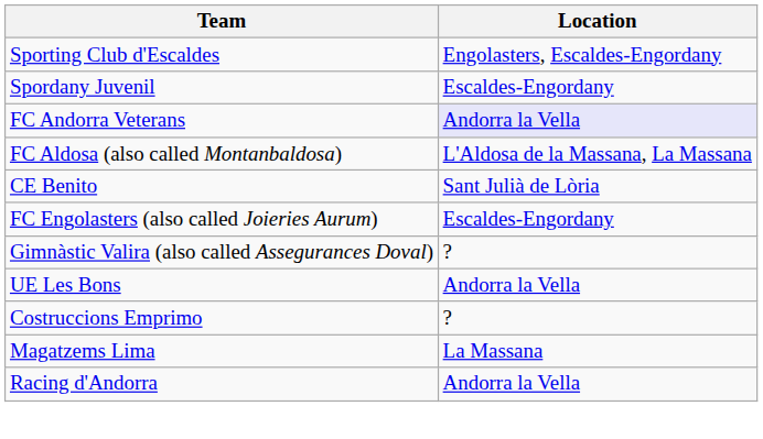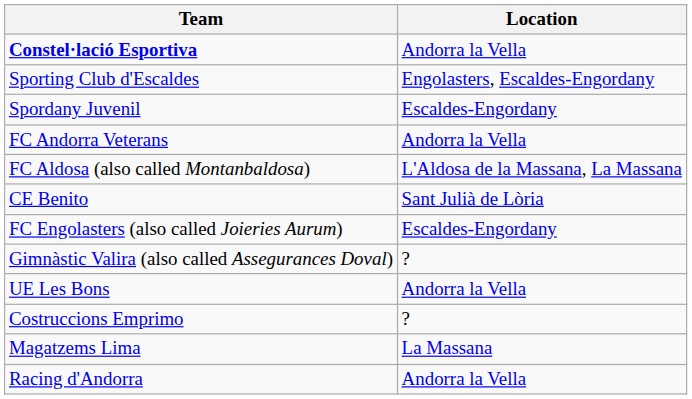 <table class="wikitable">
 <tr>
 <th>Team</th>
 <th>Location</th>
+</tr>
+<tr>
+<td><strong><a href='#'>Constel·lació Esportiva</a></strong></td>
+<td><a href='#'>Andorra la Vella</a></td>
 </tr>
 <tr>
 <td><a href='#'>Sporting Club d'Escaldes</a></td>
 <td><a href='#'>Engolasters</a>, <a href='#'>Escaldes-Engordany</a></td>
 </tr>
 <tr>
 <td><a href='#'>Spordany Juvenil</a></td>
 <td><a href='#'>Escaldes-Engordany</a></td>
 </tr>
 <tr>
 <td><a href='#'>FC Andorra Veterans</a></td>
-<td style="background: lavender;"><a href='#'>Andorra la Vella</a></td>
+<td><a href='#'>Andorra la Vella</a></td>
 </tr>
 <tr>
 <td><a href='#'>FC Aldosa</a> (also called <em>Montanbaldosa</em>)</td>
 <td><a href='#'>L'Aldosa de la Massana</a>, <a href='#'>La Massana</a></td>
 </tr>
 <tr>
 <td><a href='#'>CE Benito</a></td>
 <td><a href='#'>Sant Julià de Lòria</a></td>
 </tr>
 <tr>
 <td><a href='#'>FC Engolasters</a> (also called <em>Joieries Aurum</em>)</td>
 <td><a href='#'>Escaldes-Engordany</a></td>
 </tr>
 <tr>
 <td><a href='#'>Gimnàstic Valira</a> (also called <em>Assegurances Doval</em>)</td>
 <td>?</td>
 </tr>
 <tr>
 <td><a href='#'>UE Les Bons</a></td>
 <td><a href='#'>Andorra la Vella</a></td>
 </tr>
 <tr>
 <td><a href='#'>Costruccions Emprimo</a></td>
 <td>?</td>
 </tr>
 <tr>
 <td><a href='#'>Magatzems Lima</a></td>
 <td><a href='#'>La Massana</a></td>
 </tr>
 <tr>
 <td><a href='#'>Racing d'Andorra</a></td>
 <td><a href='#'>Andorra la Vella</a></td>
 </tr>
 </table>
